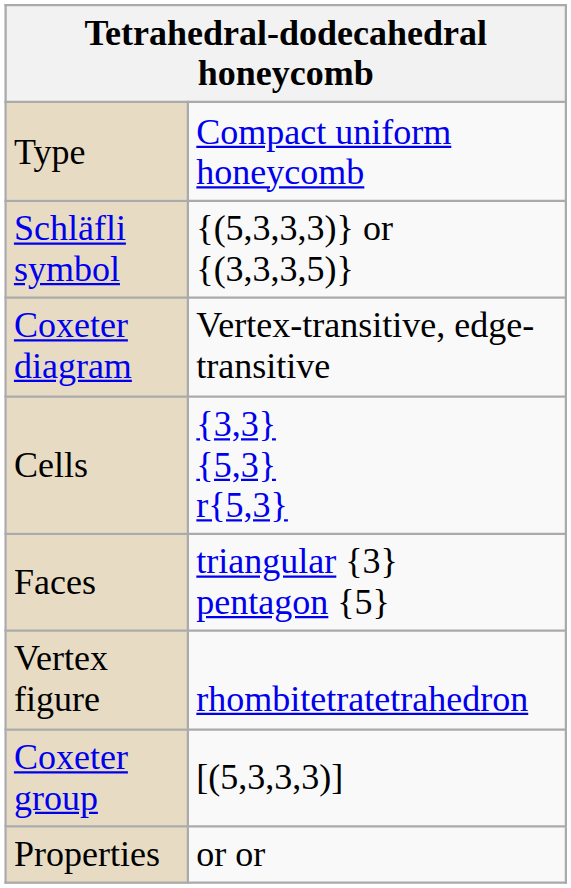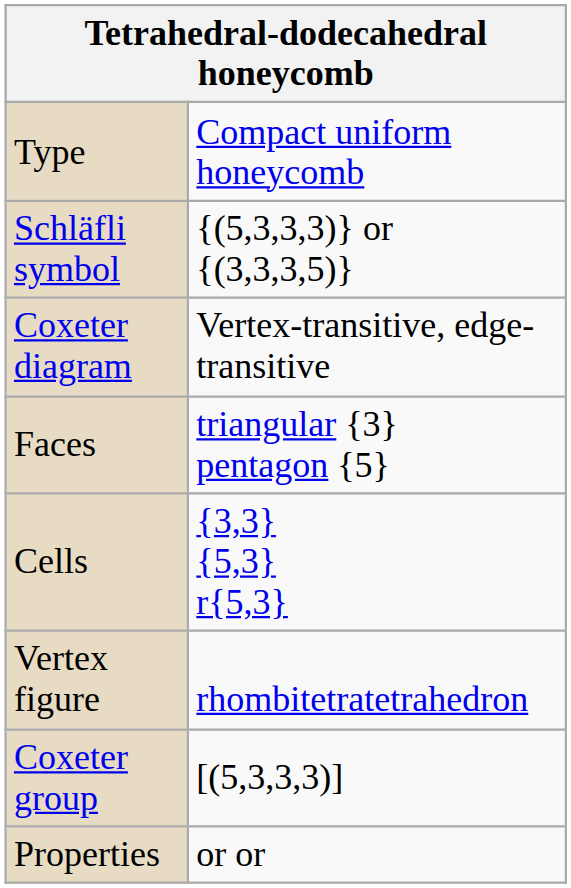 <table class="wikitable" align="right" style="margin-left:10px" width="250">
 <tr>
 <th bgcolor=#e7dcc3 colspan=2>Tetrahedral-dodecahedral honeycomb</th>
 </tr>
 <tr>
 <td bgcolor=#e7dcc3>Type</td>
 <td><a href='#'>Compact uniform honeycomb</a></td>
 </tr>
 <tr>
 <td bgcolor=#e7dcc3><a href='#'>Schläfli symbol</a></td>
 <td>{(5,3,3,3)} or {(3,3,3,5)}</td>
 </tr>
 <tr>
 <td bgcolor=#e7dcc3><a href='#'>Coxeter diagram</a></td>
 <td>Vertex-transitive, edge-transitive</td>
 </tr>
 <tr>
+<td bgcolor=#e7dcc3>Faces</td>
+<td><a href='#'>triangular</a> {3}<br><a href='#'>pentagon</a> {5}</td>
+</tr>
+<tr>
 <td bgcolor=#e7dcc3>Cells</td>
 <td><a href='#'>{3,3}</a> <br><a href='#'>{5,3}</a> <br><a href='#'>r{5,3}</a> </td>
-</tr>
-<tr>
-<td bgcolor=#e7dcc3>Faces</td>
-<td><a href='#'>triangular</a> {3}<br><a href='#'>pentagon</a> {5}</td>
 </tr>
 <tr>
 <td bgcolor=#e7dcc3>Vertex figure</td>
 <td><br><a href='#'>rhombitetratetrahedron</a></td>
 </tr>
 <tr>
 <td bgcolor=#e7dcc3><a href='#'>Coxeter group</a></td>
 <td>[(5,3,3,3)]</td>
 </tr>
 <tr>
 <td bgcolor=#e7dcc3>Properties</td>
 <td> or   or </td>
 </tr>
 </table>
